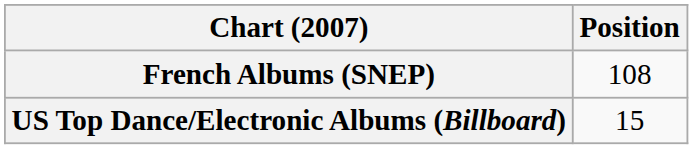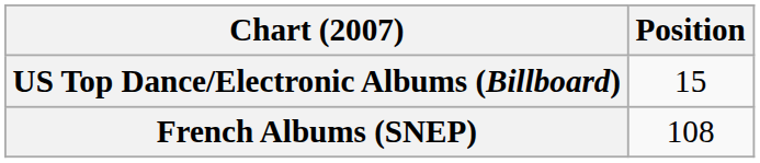 <table class="wikitable plainrowheaders" style="text-align:center">
 <tr>
 <th scope="col">Chart (2007)</th>
 <th scope="col">Position</th>
 </tr>
 <tr>
+<th scope="row">US Top Dance/Electronic Albums (<em>Billboard</em>)</th>
+<td>15</td>
+</tr>
+<tr>
 <th scope="row">French Albums (SNEP)</th>
 <td>108</td>
 </tr>
-<tr>
-<th scope="row">US Top Dance/Electronic Albums (<em>Billboard</em>)</th>
-<td>15</td>
-</tr>
 </table>
